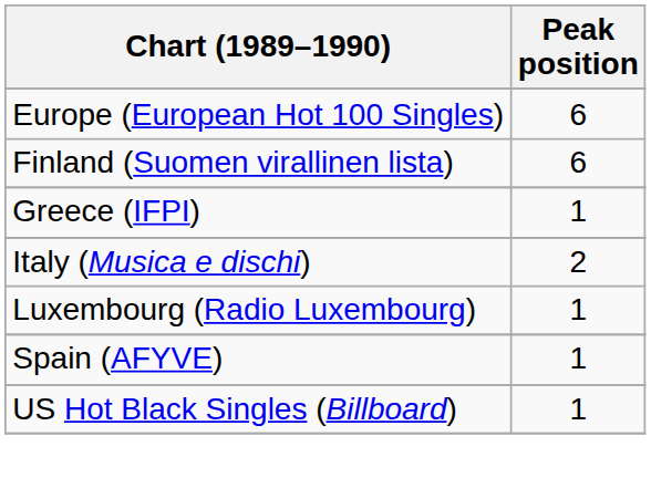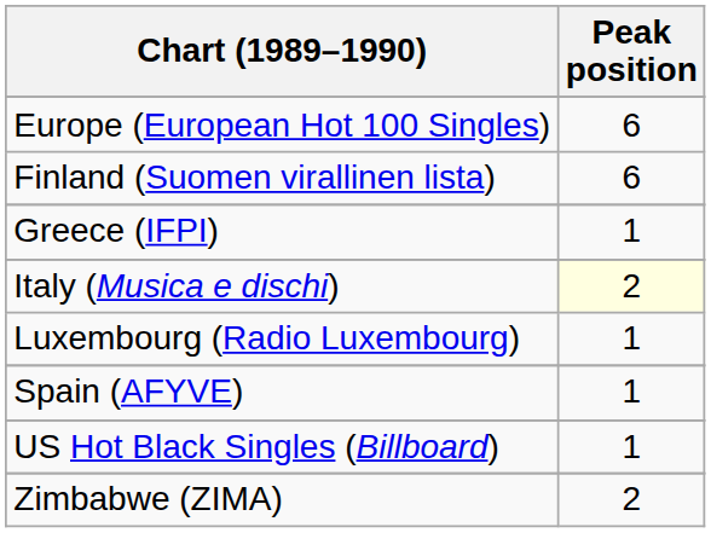 <table class="wikitable sortable">
 <tr>
 <th>Chart (1989–1990)</th>
 <th>Peak<br>position</th>
 </tr>
 <tr>
 </tr>
 <tr>
 </tr>
 <tr>
 </tr>
 <tr>
 </tr>
 <tr>
 </tr>
 <tr>
 </tr>
 <tr>
 <td align="left">Europe (<a href='#'>European Hot 100 Singles</a>)</td>
 <td align="center">6</td>
 </tr>
 <tr>
 <td align="left">Finland (<a href='#'>Suomen virallinen lista</a>)</td>
 <td align="center">6</td>
 </tr>
 <tr>
 </tr>
 <tr>
 <td align="left">Greece (<a href='#'>IFPI</a>)</td>
 <td align="center">1</td>
 </tr>
 <tr>
 </tr>
 <tr>
 <td align="left">Italy (<em><a href='#'>Musica e dischi</a></em>)</td>
-<td align="center">2</td>
+<td align="center" style="background: lightyellow;">2</td>
 </tr>
 <tr>
 <td>Luxembourg (<a href='#'>Radio Luxembourg</a>)</td>
 <td align="center">1</td>
 </tr>
 <tr>
 </tr>
 <tr>
 </tr>
 <tr>
 </tr>
 <tr>
 </tr>
 <tr>
 <td align="left">Spain (<a href='#'>AFYVE</a>)</td>
 <td align="center">1</td>
 </tr>
 <tr>
 </tr>
 <tr>
 </tr>
 <tr>
 </tr>
 <tr>
 </tr>
 <tr>
 </tr>
 <tr>
 </tr>
 <tr>
 </tr>
 <tr>
 <td scope="row">US <a href='#'>Hot Black Singles</a> (<em><a href='#'>Billboard</a></em>)</td>
 <td align="center">1</td>
 </tr>
 <tr>
 </tr>
+<tr>
+<td align="left">Zimbabwe (ZIMA)</td>
+<td align="center">2</td>
+</tr>
 </table>
